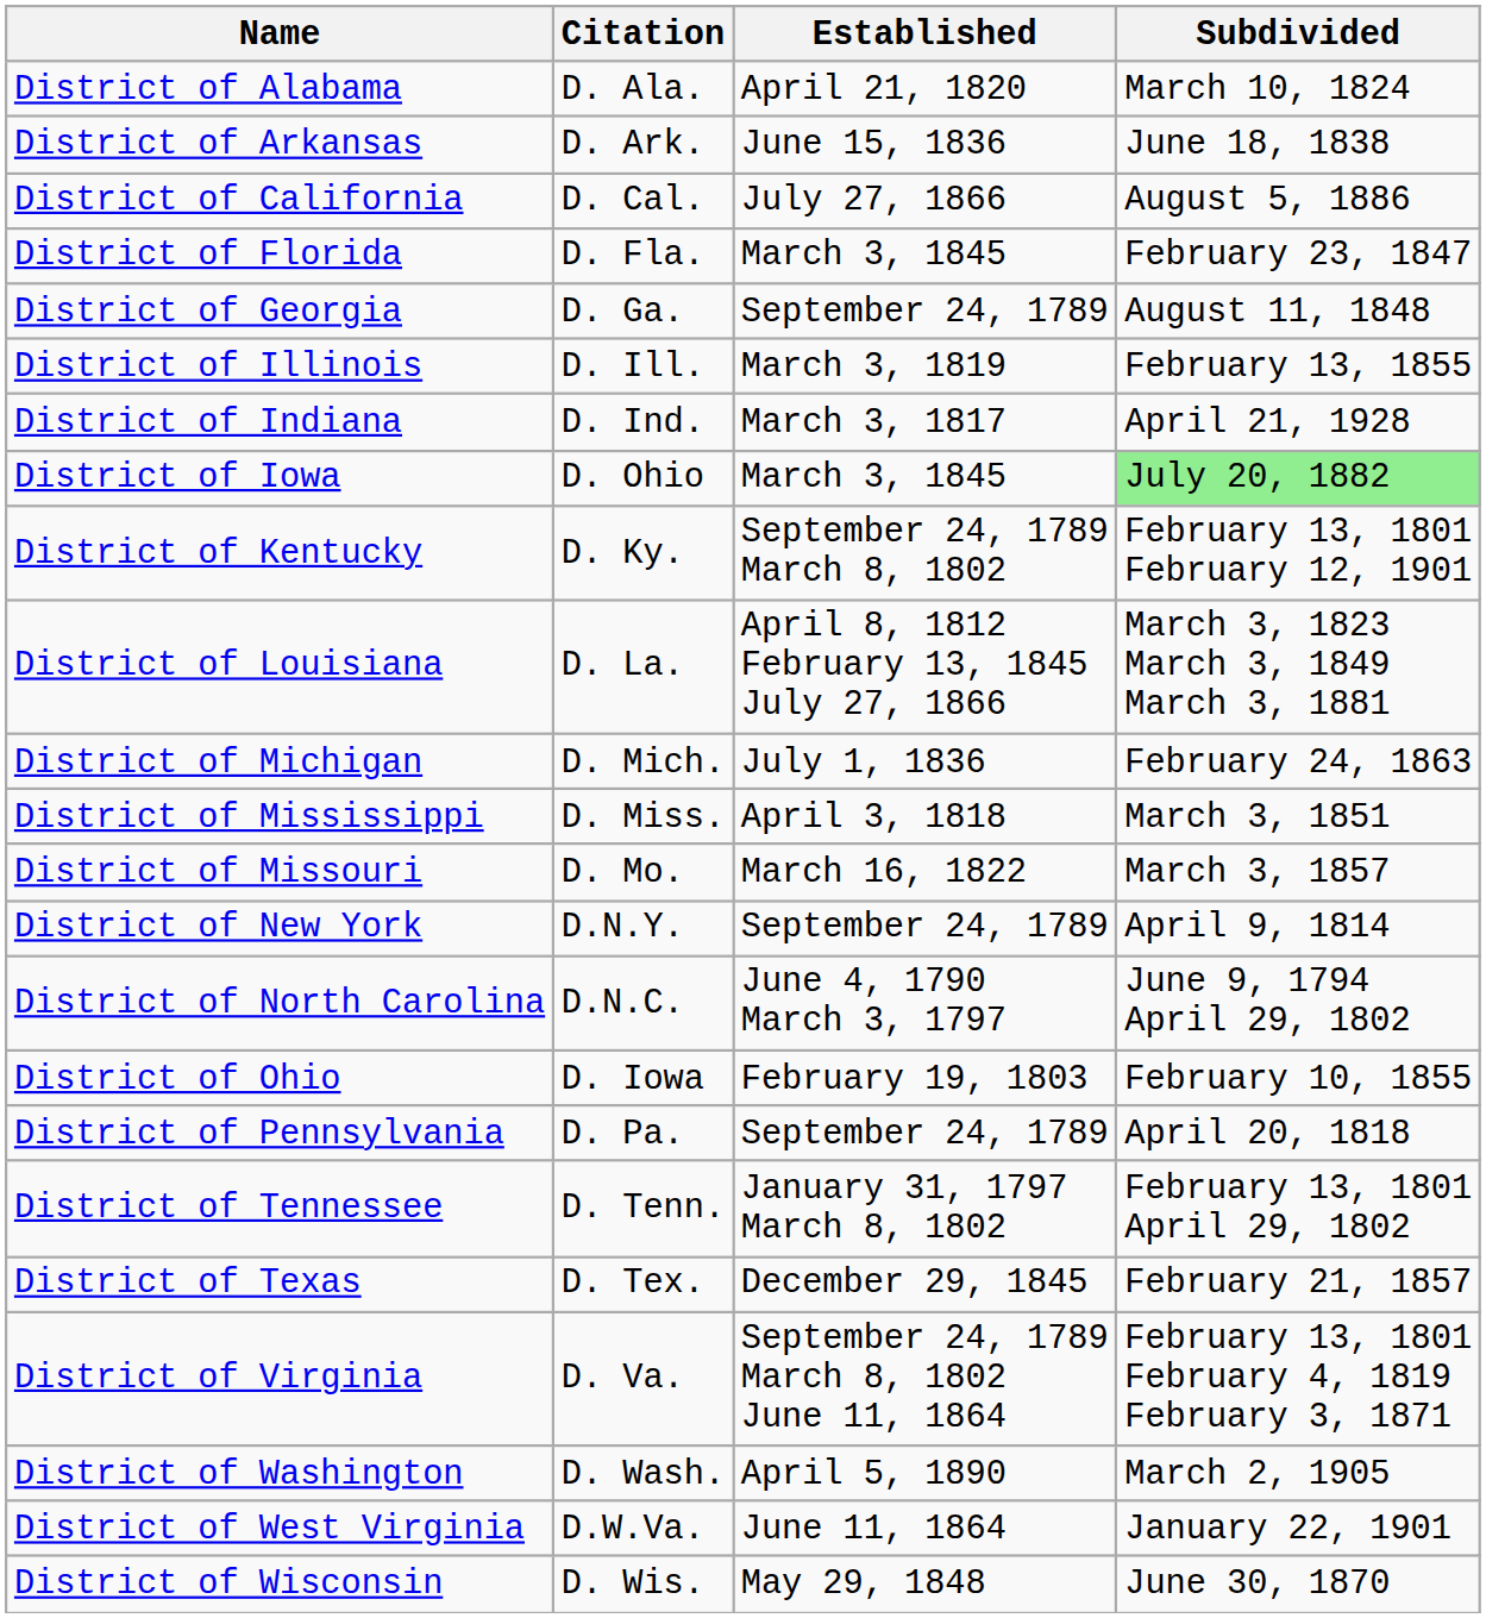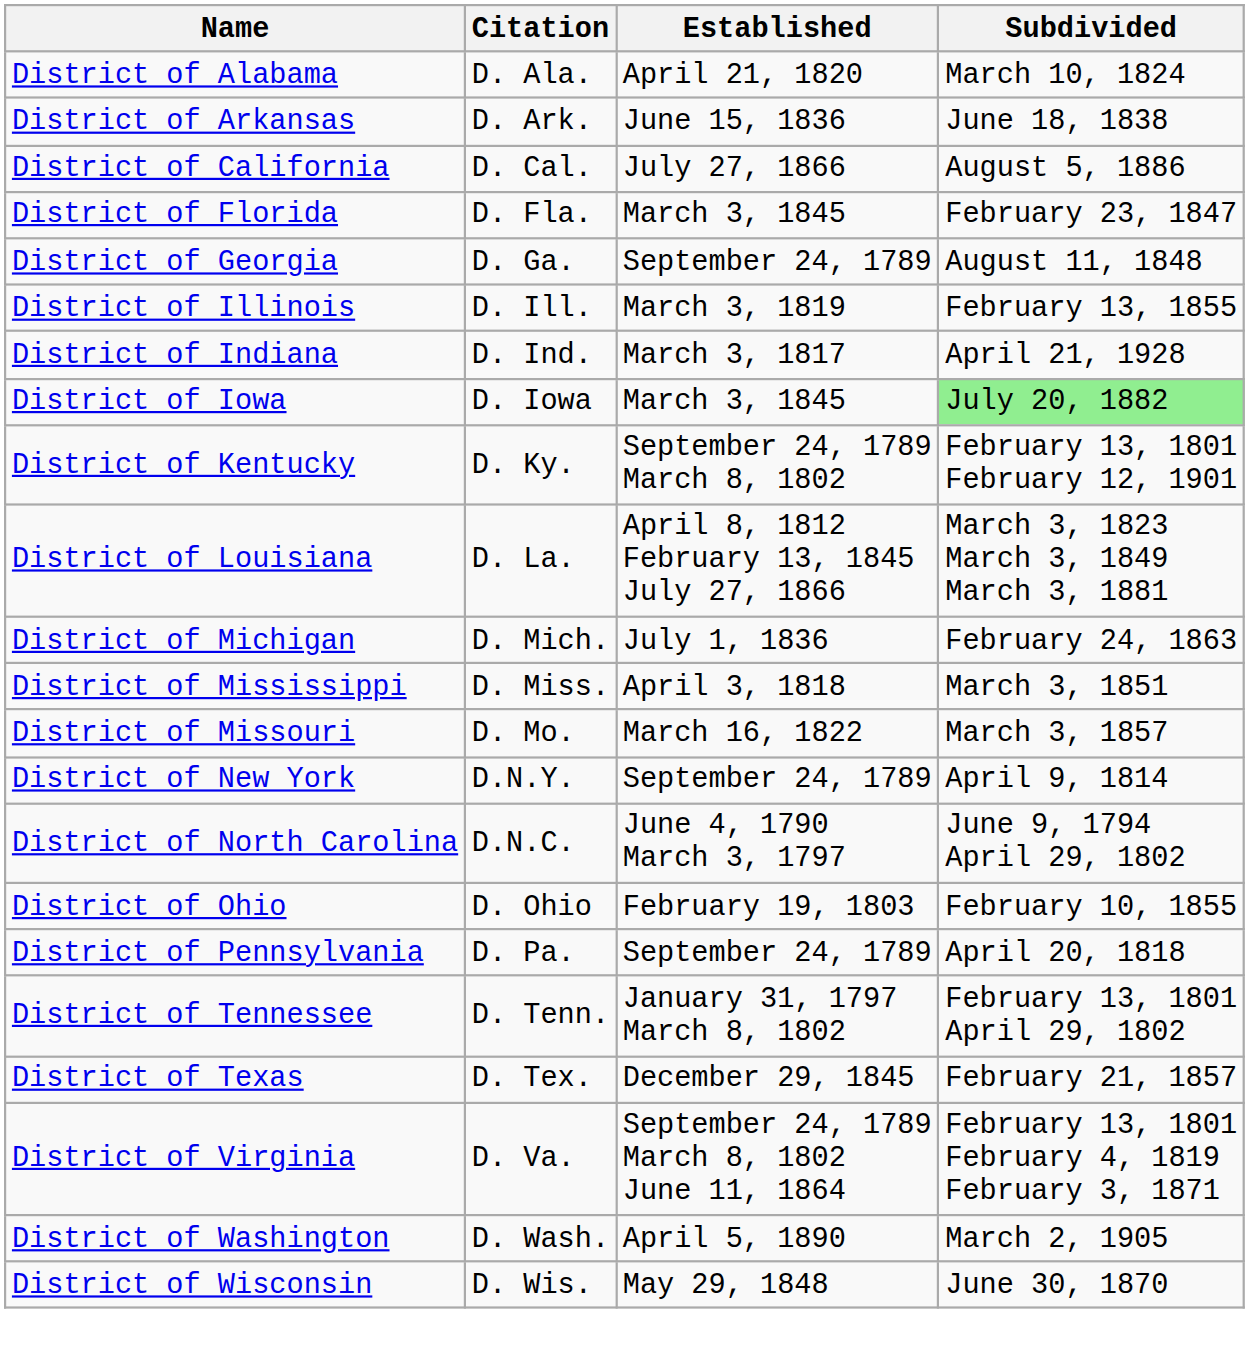 <table class="wikitable sortable">
 <tr style="white-space:nowrap;">
 <th>Name</th>
 <th>Citation</th>
 <th>Established</th>
 <th>Subdivided</th>
 </tr>
 <tr>
 <td><a href='#'>District of Alabama</a></td>
 <td>D. Ala.</td>
 <td>April 21, 1820</td>
 <td>March 10, 1824</td>
 </tr>
 <tr>
 <td><a href='#'>District of Arkansas</a></td>
 <td>D. Ark.</td>
 <td>June 15, 1836</td>
 <td>June 18, 1838</td>
 </tr>
 <tr>
 <td><a href='#'>District of California</a></td>
 <td>D. Cal.</td>
 <td>July 27, 1866</td>
 <td>August 5, 1886</td>
 </tr>
 <tr>
 <td><a href='#'>District of Florida</a></td>
 <td>D. Fla.</td>
 <td>March 3, 1845</td>
 <td>February 23, 1847</td>
 </tr>
 <tr>
 <td><a href='#'>District of Georgia</a></td>
 <td>D. Ga.</td>
 <td>September 24, 1789</td>
 <td>August 11, 1848</td>
 </tr>
 <tr>
 <td><a href='#'>District of Illinois</a></td>
 <td>D. Ill.</td>
 <td>March 3, 1819</td>
 <td>February 13, 1855</td>
 </tr>
 <tr>
 <td><a href='#'>District of Indiana</a></td>
 <td>D. Ind.</td>
 <td>March 3, 1817</td>
 <td>April 21, 1928</td>
 </tr>
 <tr>
 <td><a href='#'>District of Iowa</a></td>
-<td>D. Ohio</td>
+<td>D. Iowa</td>
 <td>March 3, 1845</td>
 <td style="background: lightgreen;">July 20, 1882</td>
 </tr>
 <tr>
 <td><a href='#'>District of Kentucky</a></td>
 <td>D. Ky.</td>
 <td>September 24, 1789<br>March 8, 1802</td>
 <td>February 13, 1801<br>February 12, 1901</td>
 </tr>
 <tr>
 <td><a href='#'>District of Louisiana</a></td>
 <td>D. La.</td>
 <td>April 8, 1812<br>February 13, 1845<br>July 27, 1866</td>
 <td>March 3, 1823<br>March 3, 1849<br>March 3, 1881</td>
 </tr>
 <tr>
 <td><a href='#'>District of Michigan</a></td>
 <td>D. Mich.</td>
 <td>July 1, 1836</td>
 <td>February 24, 1863</td>
 </tr>
 <tr>
 <td><a href='#'>District of Mississippi</a></td>
 <td>D. Miss.</td>
 <td>April 3, 1818</td>
 <td>March 3, 1851</td>
 </tr>
 <tr>
 <td><a href='#'>District of Missouri</a></td>
 <td>D. Mo.</td>
 <td>March 16, 1822</td>
 <td>March 3, 1857</td>
 </tr>
 <tr>
 <td><a href='#'>District of New York</a></td>
 <td>D.N.Y.</td>
 <td>September 24, 1789</td>
 <td>April 9, 1814</td>
 </tr>
 <tr>
 <td><a href='#'>District of North Carolina</a></td>
 <td>D.N.C.</td>
 <td>June 4, 1790<br>March 3, 1797</td>
 <td>June 9, 1794<br>April 29, 1802</td>
 </tr>
 <tr>
 <td><a href='#'>District of Ohio</a></td>
-<td>D. Iowa</td>
+<td>D. Ohio</td>
 <td>February 19, 1803</td>
 <td>February 10, 1855</td>
 </tr>
 <tr>
 <td><a href='#'>District of Pennsylvania</a></td>
 <td>D. Pa.</td>
 <td>September 24, 1789</td>
 <td>April 20, 1818</td>
 </tr>
 <tr>
 <td><a href='#'>District of Tennessee</a></td>
 <td>D. Tenn.</td>
 <td>January 31, 1797<br>March 8, 1802</td>
 <td>February 13, 1801<br>April 29, 1802</td>
 </tr>
 <tr>
 <td><a href='#'>District of Texas</a></td>
 <td>D. Tex.</td>
 <td>December 29, 1845</td>
 <td>February 21, 1857</td>
 </tr>
 <tr>
 <td><a href='#'>District of Virginia</a></td>
 <td>D. Va.</td>
 <td>September 24, 1789<br>March 8, 1802<br>June 11, 1864</td>
 <td>February 13, 1801<br>February 4, 1819<br>February 3, 1871</td>
 </tr>
 <tr>
 <td><a href='#'>District of Washington</a></td>
 <td>D. Wash.</td>
 <td>April 5, 1890</td>
 <td>March 2, 1905</td>
 </tr>
 <tr>
-<td><a href='#'>District of West Virginia</a></td>
-<td>D.W.Va.</td>
-<td>June 11, 1864</td>
-<td>January 22, 1901</td>
-</tr>
-<tr>
 <td><a href='#'>District of Wisconsin</a></td>
 <td>D. Wis.</td>
 <td>May 29, 1848</td>
 <td>June 30, 1870</td>
 </tr>
 </table>
